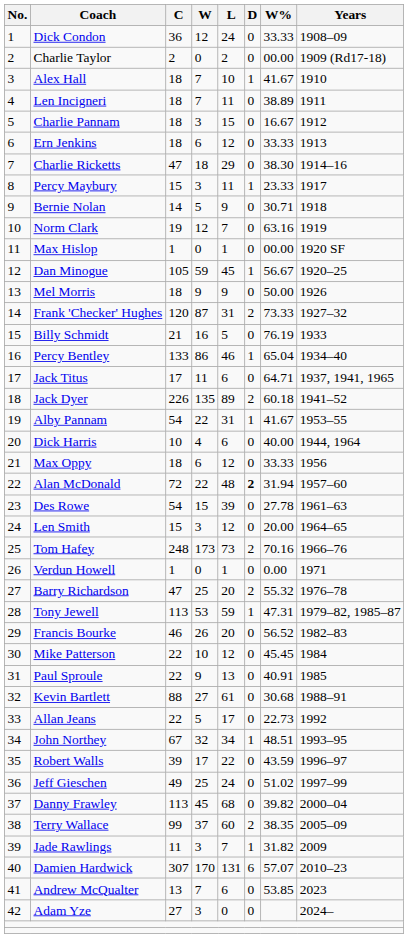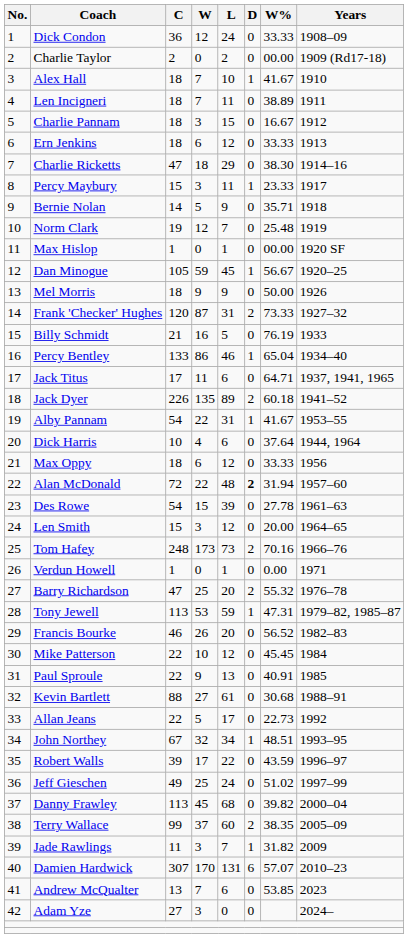 <table class="wikitable sortable">
 <tr>
 <th><strong>No.</strong></th>
 <th><strong>Coach</strong></th>
 <th><strong>C</strong></th>
 <th><strong>W</strong></th>
 <th><strong>L</strong></th>
 <th><strong>D</strong></th>
 <th><strong>W%</strong></th>
 <th><strong>Years</strong></th>
 </tr>
 <tr>
 <td>1</td>
 <td><a href='#'>Dick Condon</a></td>
 <td>36</td>
 <td>12</td>
 <td>24</td>
 <td>0</td>
 <td>33.33</td>
 <td>1908–09</td>
 </tr>
 <tr>
 <td>2</td>
 <td>Charlie Taylor</td>
 <td>2</td>
 <td>0</td>
 <td>2</td>
 <td>0</td>
 <td>00.00</td>
 <td>1909 (Rd17-18)</td>
 </tr>
 <tr>
 <td>3</td>
 <td><a href='#'>Alex Hall</a></td>
 <td>18</td>
 <td>7</td>
 <td>10</td>
 <td>1</td>
 <td>41.67</td>
 <td>1910</td>
 </tr>
 <tr>
 <td>4</td>
 <td><a href='#'>Len Incigneri</a></td>
 <td>18</td>
 <td>7</td>
 <td>11</td>
 <td>0</td>
 <td>38.89</td>
 <td>1911</td>
 </tr>
 <tr>
 <td>5</td>
 <td><a href='#'>Charlie Pannam</a></td>
 <td>18</td>
 <td>3</td>
 <td>15</td>
 <td>0</td>
 <td>16.67</td>
 <td>1912</td>
 </tr>
 <tr>
 <td>6</td>
 <td><a href='#'>Ern Jenkins</a></td>
 <td>18</td>
 <td>6</td>
 <td>12</td>
 <td>0</td>
 <td>33.33</td>
 <td>1913</td>
 </tr>
 <tr>
 <td>7</td>
 <td><a href='#'>Charlie Ricketts</a></td>
 <td>47</td>
 <td>18</td>
 <td>29</td>
 <td>0</td>
 <td>38.30</td>
 <td>1914–16</td>
 </tr>
 <tr>
 <td>8</td>
 <td><a href='#'>Percy Maybury</a></td>
 <td>15</td>
 <td>3</td>
 <td>11</td>
 <td>1</td>
 <td>23.33</td>
 <td>1917</td>
 </tr>
 <tr>
 <td>9</td>
 <td><a href='#'>Bernie Nolan</a></td>
 <td>14</td>
 <td>5</td>
 <td>9</td>
 <td>0</td>
-<td>30.71</td>
+<td>35.71</td>
 <td>1918</td>
 </tr>
 <tr>
 <td>10</td>
 <td><a href='#'>Norm Clark</a></td>
 <td>19</td>
 <td>12</td>
 <td>7</td>
 <td>0</td>
-<td>63.16</td>
+<td>25.48</td>
 <td>1919</td>
 </tr>
 <tr>
 <td>11</td>
 <td><a href='#'>Max Hislop</a></td>
 <td>1</td>
 <td>0</td>
 <td>1</td>
 <td>0</td>
 <td>00.00</td>
 <td>1920 SF</td>
 </tr>
 <tr>
 <td>12</td>
 <td><a href='#'>Dan Minogue</a></td>
 <td>105</td>
 <td>59</td>
 <td>45</td>
 <td>1</td>
 <td>56.67</td>
 <td>1920–25</td>
 </tr>
 <tr>
 <td>13</td>
 <td><a href='#'>Mel Morris</a></td>
 <td>18</td>
 <td>9</td>
 <td>9</td>
 <td>0</td>
 <td>50.00</td>
 <td>1926</td>
 </tr>
 <tr>
 <td>14</td>
 <td><a href='#'>Frank 'Checker' Hughes</a></td>
 <td>120</td>
 <td>87</td>
 <td>31</td>
 <td>2</td>
 <td>73.33</td>
 <td>1927–32</td>
 </tr>
 <tr>
 <td>15</td>
 <td><a href='#'>Billy Schmidt</a></td>
 <td>21</td>
 <td>16</td>
 <td>5</td>
 <td>0</td>
 <td>76.19</td>
 <td>1933</td>
 </tr>
 <tr>
 <td>16</td>
 <td><a href='#'>Percy Bentley</a></td>
 <td>133</td>
 <td>86</td>
 <td>46</td>
 <td>1</td>
 <td>65.04</td>
 <td>1934–40</td>
 </tr>
 <tr>
 <td>17</td>
 <td><a href='#'>Jack Titus</a></td>
 <td>17</td>
 <td>11</td>
 <td>6</td>
 <td>0</td>
 <td>64.71</td>
 <td>1937, 1941, 1965</td>
 </tr>
 <tr>
 <td>18</td>
 <td><a href='#'>Jack Dyer</a></td>
 <td>226</td>
 <td>135</td>
 <td>89</td>
 <td>2</td>
 <td>60.18</td>
 <td>1941–52</td>
 </tr>
 <tr>
 <td>19</td>
 <td><a href='#'>Alby Pannam</a></td>
 <td>54</td>
 <td>22</td>
 <td>31</td>
 <td>1</td>
 <td>41.67</td>
 <td>1953–55</td>
 </tr>
 <tr>
 <td>20</td>
 <td><a href='#'>Dick Harris</a></td>
 <td>10</td>
 <td>4</td>
 <td>6</td>
 <td>0</td>
-<td>40.00</td>
+<td>37.64</td>
 <td>1944, 1964</td>
 </tr>
 <tr>
 <td>21</td>
 <td><a href='#'>Max Oppy</a></td>
 <td>18</td>
 <td>6</td>
 <td>12</td>
 <td>0</td>
 <td>33.33</td>
 <td>1956</td>
 </tr>
 <tr>
 <td>22</td>
 <td><a href='#'>Alan McDonald</a></td>
 <td>72</td>
 <td>22</td>
 <td>48</td>
 <td><strong>2</strong></td>
 <td>31.94</td>
 <td>1957–60</td>
 </tr>
 <tr>
 <td>23</td>
 <td><a href='#'>Des Rowe</a></td>
 <td>54</td>
 <td>15</td>
 <td>39</td>
 <td>0</td>
 <td>27.78</td>
 <td>1961–63</td>
 </tr>
 <tr>
 <td>24</td>
 <td><a href='#'>Len Smith</a></td>
 <td>15</td>
 <td>3</td>
 <td>12</td>
 <td>0</td>
 <td>20.00</td>
 <td>1964–65</td>
 </tr>
 <tr>
 <td>25</td>
 <td><a href='#'>Tom Hafey</a></td>
 <td>248</td>
 <td>173</td>
 <td>73</td>
 <td>2</td>
 <td>70.16</td>
 <td>1966–76</td>
 </tr>
 <tr>
 <td>26</td>
 <td><a href='#'>Verdun Howell</a></td>
 <td>1</td>
 <td>0</td>
 <td>1</td>
 <td>0</td>
 <td>0.00</td>
 <td>1971</td>
 </tr>
 <tr>
 <td>27</td>
 <td><a href='#'>Barry Richardson</a></td>
 <td>47</td>
 <td>25</td>
 <td>20</td>
 <td>2</td>
 <td>55.32</td>
 <td>1976–78</td>
 </tr>
 <tr>
 <td>28</td>
 <td><a href='#'>Tony Jewell</a></td>
 <td>113</td>
 <td>53</td>
 <td>59</td>
 <td>1</td>
 <td>47.31</td>
 <td>1979–82, 1985–87</td>
 </tr>
 <tr>
 <td>29</td>
 <td><a href='#'>Francis Bourke</a></td>
 <td>46</td>
 <td>26</td>
 <td>20</td>
 <td>0</td>
 <td>56.52</td>
 <td>1982–83</td>
 </tr>
 <tr>
 <td>30</td>
 <td><a href='#'>Mike Patterson</a></td>
 <td>22</td>
 <td>10</td>
 <td>12</td>
 <td>0</td>
 <td>45.45</td>
 <td>1984</td>
 </tr>
 <tr>
 <td>31</td>
 <td><a href='#'>Paul Sproule</a></td>
 <td>22</td>
 <td>9</td>
 <td>13</td>
 <td>0</td>
 <td>40.91</td>
 <td>1985</td>
 </tr>
 <tr>
 <td>32</td>
 <td><a href='#'>Kevin Bartlett</a></td>
 <td>88</td>
 <td>27</td>
 <td>61</td>
 <td>0</td>
 <td>30.68</td>
 <td>1988–91</td>
 </tr>
 <tr>
 <td>33</td>
 <td><a href='#'>Allan Jeans</a></td>
 <td>22</td>
 <td>5</td>
 <td>17</td>
 <td>0</td>
 <td>22.73</td>
 <td>1992</td>
 </tr>
 <tr>
 <td>34</td>
 <td><a href='#'>John Northey</a></td>
 <td>67</td>
 <td>32</td>
 <td>34</td>
 <td>1</td>
 <td>48.51</td>
 <td>1993–95</td>
 </tr>
 <tr>
 <td>35</td>
 <td><a href='#'>Robert Walls</a></td>
 <td>39</td>
 <td>17</td>
 <td>22</td>
 <td>0</td>
 <td>43.59</td>
 <td>1996–97</td>
 </tr>
 <tr>
 <td>36</td>
 <td><a href='#'>Jeff Gieschen</a></td>
 <td>49</td>
 <td>25</td>
 <td>24</td>
 <td>0</td>
 <td>51.02</td>
 <td>1997–99</td>
 </tr>
 <tr>
 <td>37</td>
 <td><a href='#'>Danny Frawley</a></td>
 <td>113</td>
 <td>45</td>
 <td>68</td>
 <td>0</td>
 <td>39.82</td>
 <td>2000–04</td>
 </tr>
 <tr>
 <td>38</td>
 <td><a href='#'>Terry Wallace</a></td>
 <td>99</td>
 <td>37</td>
 <td>60</td>
 <td>2</td>
 <td>38.35</td>
 <td>2005–09</td>
 </tr>
 <tr>
 <td>39</td>
 <td><a href='#'>Jade Rawlings</a></td>
 <td>11</td>
 <td>3</td>
 <td>7</td>
 <td>1</td>
 <td>31.82</td>
 <td>2009</td>
 </tr>
 <tr>
 <td>40</td>
 <td><a href='#'>Damien Hardwick</a></td>
 <td>307</td>
 <td>170</td>
 <td>131</td>
 <td>6</td>
 <td>57.07</td>
 <td>2010–23</td>
 </tr>
 <tr>
 <td>41</td>
 <td><a href='#'>Andrew McQualter</a></td>
 <td>13</td>
 <td>7</td>
 <td>6</td>
 <td>0</td>
 <td>53.85</td>
 <td>2023</td>
 </tr>
 <tr>
 <td>42</td>
 <td><a href='#'>Adam Yze</a></td>
 <td>27</td>
 <td>3</td>
 <td>0</td>
 <td>0</td>
 <td></td>
 <td>2024–</td>
 </tr>
 <tr class="sortbottom">
 <td colspan=8;></td>
 </tr>
 <tr class="sortbottom">
 <td colspan=8;></td>
 </tr>
 </table>
